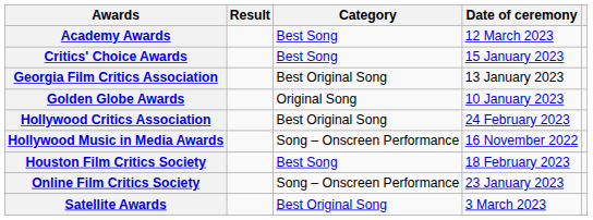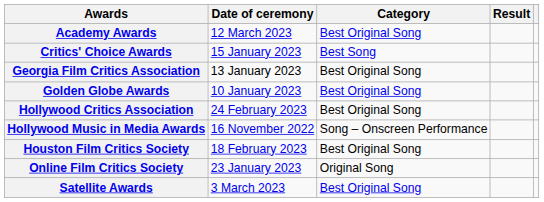 <table class="wikitable sortable plainrowheaders">
 <tr>
 <th scope="col">Awards</th>
+<th scope="col">Date of ceremony</th>
+<th scope="col">Category</th>
 <th scope="col">Result</th>
-<th scope="col">Category</th>
-<th scope="col">Date of ceremony</th>
 <th scope="col" class="unsortable"></th>
 </tr>
 <tr>
 <th scope="row"><a href='#'>Academy Awards</a></th>
+<td><a href='#'>12 March 2023</a></td>
+<td><a href='#'>Best Original Song</a></td>
 <td></td>
-<td><a href='#'>Best Song</a></td>
-<td><a href='#'>12 March 2023</a></td>
 <td align="center"></td>
 </tr>
 <tr>
 <th scope="row"><a href='#'>Critics' Choice Awards</a></th>
+<td><a href='#'>15 January 2023</a></td>
+<td><a href='#'>Best Song</a></td>
 <td></td>
-<td><a href='#'>Best Song</a></td>
-<td><a href='#'>15 January 2023</a></td>
 <td align="center"></td>
 </tr>
 <tr>
 <th scope="row"><a href='#'>Georgia Film Critics Association</a></th>
+<td>13 January 2023</td>
+<td>Best Original Song</td>
 <td></td>
-<td>Best Original Song</td>
-<td>13 January 2023</td>
 <td align="center"></td>
 </tr>
 <tr>
 <th scope="row"><a href='#'>Golden Globe Awards</a></th>
+<td><a href='#'>10 January 2023</a></td>
+<td><a href='#'>Best Original Song</a></td>
 <td></td>
-<td>Original Song</td>
-<td><a href='#'>10 January 2023</a></td>
 <td align="center"></td>
 </tr>
 <tr>
 <th scope="row"><a href='#'>Hollywood Critics Association</a></th>
+<td><a href='#'>24 February 2023</a></td>
+<td>Best Original Song</td>
 <td></td>
-<td>Best Original Song</td>
-<td><a href='#'>24 February 2023</a></td>
 <td align="center"></td>
 </tr>
 <tr>
 <th scope="row"><a href='#'>Hollywood Music in Media Awards</a></th>
+<td><a href='#'>16 November 2022</a></td>
+<td>Song – Onscreen Performance</td>
 <td></td>
-<td>Song – Onscreen Performance</td>
-<td><a href='#'>16 November 2022</a></td>
 <td align="center"></td>
 </tr>
 <tr>
 <th scope="row"><a href='#'>Houston Film Critics Society</a></th>
+<td><a href='#'>18 February 2023</a></td>
+<td>Best Original Song</td>
 <td></td>
-<td><a href='#'>Best Song</a></td>
-<td><a href='#'>18 February 2023</a></td>
 <td align="center"></td>
 </tr>
 <tr>
 <th scope="row"><a href='#'>Online Film Critics Society</a></th>
+<td><a href='#'>23 January 2023</a></td>
+<td>Original Song</td>
 <td></td>
-<td>Song – Onscreen Performance</td>
-<td><a href='#'>23 January 2023</a></td>
 <td align="center"></td>
 </tr>
 <tr>
 <th scope="row"><a href='#'>Satellite Awards</a></th>
+<td><a href='#'>3 March 2023</a></td>
+<td><a href='#'>Best Original Song</a></td>
 <td></td>
-<td><a href='#'>Best Original Song</a></td>
-<td><a href='#'>3 March 2023</a></td>
 <td align="center"></td>
 </tr>
 </table>
